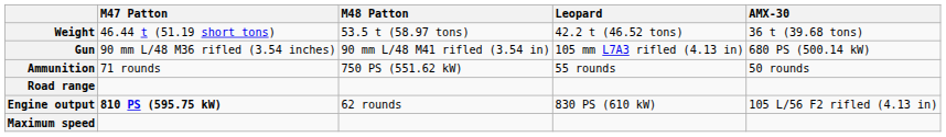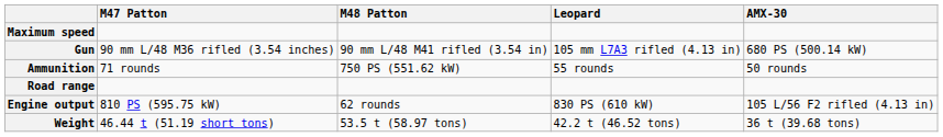 <table class="wikitable" style="border-collapse:collapse; text-align:left;" summary="Characteristics of the Patton series, AMX-30 and Leopard tanks">
 <tr style="vertical-align:bottom; border-bottom:1px solid #999;">
 <th></th>
 <th style="text-align:left;">M47 Patton</th>
 <th style="text-align:left;">M48 Patton</th>
 <th style="text-align:left;">Leopard</th>
 <th style="text-align:left;">AMX-30</th>
 </tr>
 <tr>
-<th style="text-align:right;">Weight</th>
-<td>46.44 <a href='#'>t</a> (51.19 <a href='#'>short tons</a>)</td>
-<td>53.5 t (58.97 tons)</td>
-<td>42.2 t (46.52 tons)</td>
-<td>36 t (39.68 tons)</td>
+<th style="text-align:right;">Maximum speed</th>
+<td></td>
+<td></td>
+<td></td>
+<td></td>
 </tr>
 <tr>
 <th style="text-align:right;">Gun</th>
 <td>90 mm L/48 M36 rifled (3.54 inches)</td>
 <td>90 mm L/48 M41 rifled (3.54 in)</td>
 <td>105 mm <a href='#'>L7A3</a> rifled (4.13 in)</td>
 <td>680 PS (500.14 kW)</td>
 </tr>
 <tr>
 <th style="text-align:right;">Ammunition</th>
 <td>71 rounds</td>
 <td>750 PS (551.62 kW)</td>
 <td>55 rounds</td>
 <td>50 rounds</td>
 </tr>
 <tr>
 <th style="text-align:right;">Road range</th>
 <td></td>
 <td></td>
 <td></td>
 <td></td>
 </tr>
 <tr>
 <th style="text-align:right;">Engine output</th>
-<td><strong>810 <a href='#'>PS</a> (595.75 kW)</strong></td>
+<td>810 <a href='#'>PS</a> (595.75 kW)</td>
 <td>62 rounds</td>
 <td>830 PS (610 kW)</td>
 <td>105 L/56 F2 rifled (4.13 in)</td>
 </tr>
 <tr>
-<th style="text-align:right;">Maximum speed</th>
-<td></td>
-<td></td>
-<td></td>
-<td></td>
+<th style="text-align:right;">Weight</th>
+<td>46.44 <a href='#'>t</a> (51.19 <a href='#'>short tons</a>)</td>
+<td>53.5 t (58.97 tons)</td>
+<td>42.2 t (46.52 tons)</td>
+<td>36 t (39.68 tons)</td>
 </tr>
 </table>
